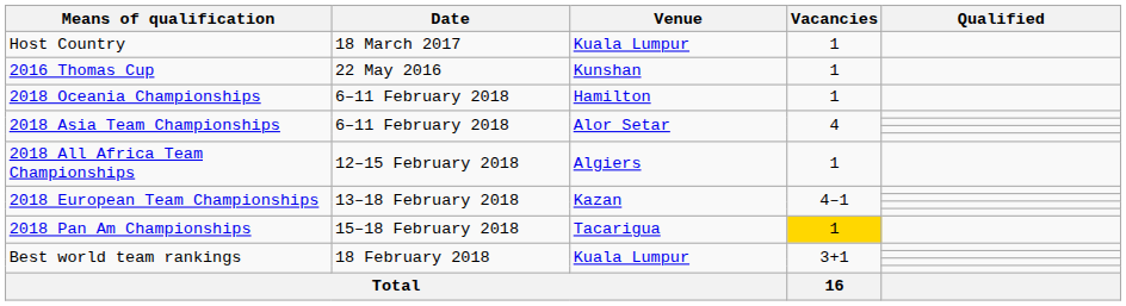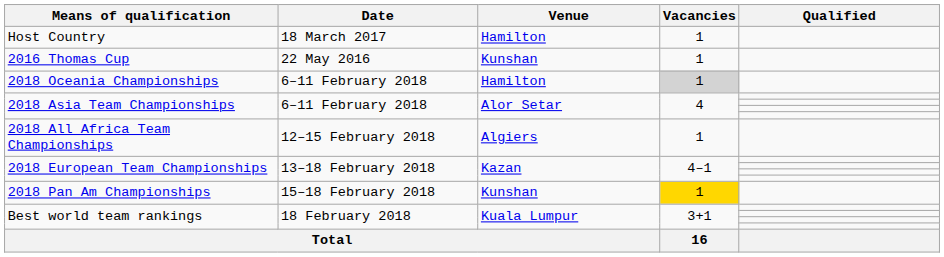 <table class="wikitable" width=900>
 <tr>
 <th width=30%>Means of qualification</th>
 <th width=22%>Date</th>
 <th width=20%>Venue</th>
 <th width=6%>Vacancies</th>
 <th width=22%>Qualified</th>
 </tr>
 <tr>
 <td>Host Country</td>
 <td>18 March 2017</td>
-<td> <a href='#'>Kuala Lumpur</a></td>
+<td> <a href='#'>Hamilton</a></td>
 <td style="text-align:center;">1</td>
 <td></td>
 </tr>
 <tr>
 <td><a href='#'>2016 Thomas Cup</a></td>
 <td>22 May 2016</td>
 <td> <a href='#'>Kunshan</a></td>
 <td style="text-align:center;">1</td>
 <td></td>
 </tr>
 <tr>
 <td><a href='#'>2018 Oceania Championships</a></td>
 <td>6–11 February 2018</td>
 <td> <a href='#'>Hamilton</a></td>
-<td style="text-align:center;">1</td>
+<td style="background: lightgrey; text-align:center;">1</td>
 <td></td>
 </tr>
 <tr>
 <td rowspan="4"><a href='#'>2018 Asia Team Championships</a></td>
 <td rowspan="4">6–11 February 2018</td>
 <td rowspan="4"> <a href='#'>Alor Setar</a></td>
 <td rowspan="4" style="text-align:center;">4</td>
 <td></td>
 </tr>
 <tr>
 <td></td>
 </tr>
 <tr>
 <td></td>
 </tr>
 <tr>
 <td></td>
 </tr>
 <tr>
 <td><a href='#'>2018 All Africa Team Championships</a></td>
 <td>12–15 February 2018</td>
 <td> <a href='#'>Algiers</a></td>
 <td style="text-align:center;">1</td>
 <td></td>
 </tr>
 <tr>
 <td rowspan="4"><a href='#'>2018 European Team Championships</a></td>
 <td rowspan="4">13–18 February 2018</td>
 <td rowspan="4"> <a href='#'>Kazan</a></td>
 <td rowspan="4" style="text-align:center;">4–1</td>
 <td><s></s></td>
 </tr>
 <tr>
 <td></td>
 </tr>
 <tr>
 <td></td>
 </tr>
 <tr>
 <td></td>
 </tr>
 <tr>
 <td><a href='#'>2018 Pan Am Championships</a></td>
 <td>15–18 February 2018</td>
-<td> <a href='#'>Tacarigua</a></td>
+<td> <a href='#'>Kunshan</a></td>
 <td style="background: gold; text-align:center;">1</td>
 <td></td>
 </tr>
 <tr>
 <td rowspan="4">Best world team rankings</td>
 <td rowspan="4">18 February 2018</td>
 <td rowspan="4"> <a href='#'>Kuala Lumpur</a></td>
 <td rowspan="4" style="text-align:center;">3+1</td>
 <td></td>
 </tr>
 <tr>
 <td></td>
 </tr>
 <tr>
 <td></td>
 </tr>
 <tr>
 <td></td>
 </tr>
 <tr>
 <th colspan="3">Total</th>
 <th>16</th>
 <th></th>
 </tr>
 </table>
